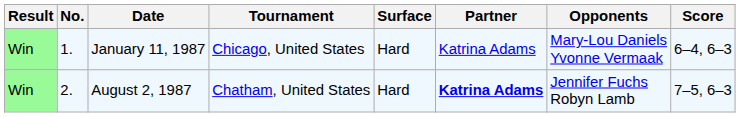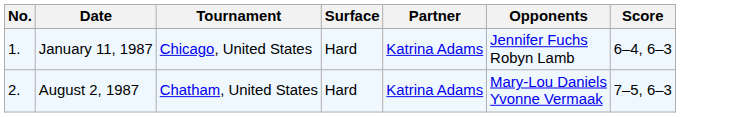 <table class="sortable wikitable" style=font-size:97%>
 <tr>
-<th>Result</th>
 <th>No.</th>
 <th>Date</th>
 <th>Tournament</th>
 <th>Surface</th>
 <th>Partner</th>
 <th>Opponents</th>
 <th>Score</th>
 </tr>
 <tr style="background:#f0f8ff;">
-<td style="background:#98fb98;">Win</td>
 <td>1.</td>
 <td>January 11, 1987</td>
 <td><a href='#'>Chicago</a>, United States</td>
 <td>Hard</td>
 <td> <a href='#'>Katrina Adams</a></td>
-<td> <a href='#'>Mary-Lou Daniels</a> <br>  <a href='#'>Yvonne Vermaak</a></td>
+<td> <a href='#'>Jennifer Fuchs</a> <br>  Robyn Lamb</td>
 <td>6–4, 6–3</td>
 </tr>
 <tr style="background:#f0f8ff;">
-<td style="background:#98fb98;">Win</td>
 <td>2.</td>
 <td>August 2, 1987</td>
 <td><a href='#'>Chatham</a>, United States</td>
 <td>Hard</td>
-<td><strong> <a href='#'>Katrina Adams</a></strong></td>
-<td> <a href='#'>Jennifer Fuchs</a> <br>  Robyn Lamb</td>
+<td> <a href='#'>Katrina Adams</a></td>
+<td> <a href='#'>Mary-Lou Daniels</a> <br>  <a href='#'>Yvonne Vermaak</a></td>
 <td>7–5, 6–3</td>
 </tr>
 </table>
